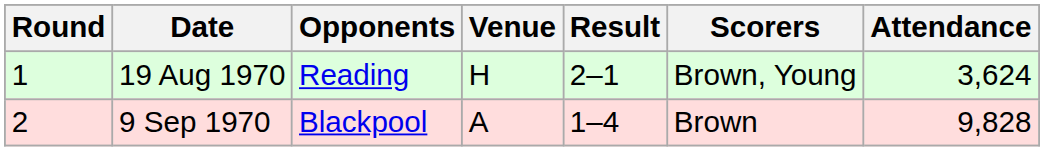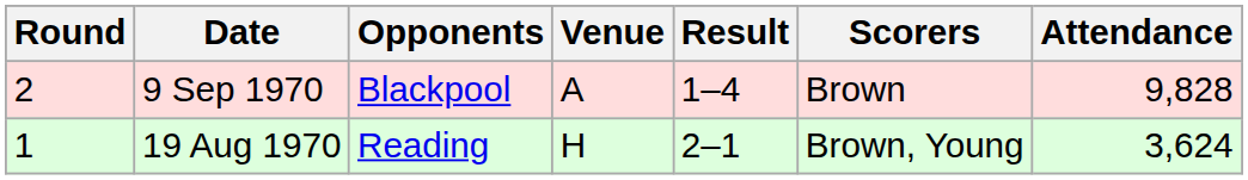 <table class="wikitable">
 <tr>
 <th>Round</th>
 <th>Date</th>
 <th>Opponents</th>
 <th>Venue</th>
 <th>Result</th>
 <th>Scorers</th>
 <th>Attendance</th>
 </tr>
+<tr bgcolor="#ffdddd">
+<td>2</td>
+<td>9 Sep 1970</td>
+<td><a href='#'>Blackpool</a></td>
+<td>A</td>
+<td>1–4</td>
+<td>Brown</td>
+<td align="right">9,828</td>
+</tr>
 <tr bgcolor="#ddffdd">
 <td>1</td>
 <td>19 Aug 1970</td>
 <td><a href='#'>Reading</a></td>
 <td>H</td>
 <td>2–1</td>
 <td>Brown, Young</td>
 <td align="right">3,624</td>
 </tr>
-<tr bgcolor="#ffdddd">
-<td>2</td>
-<td>9 Sep 1970</td>
-<td><a href='#'>Blackpool</a></td>
-<td>A</td>
-<td>1–4</td>
-<td>Brown</td>
-<td align="right">9,828</td>
-</tr>
 </table>
